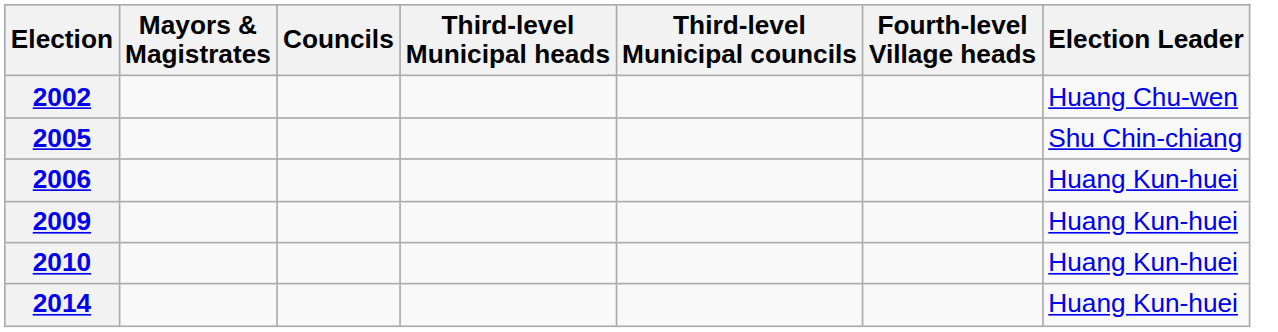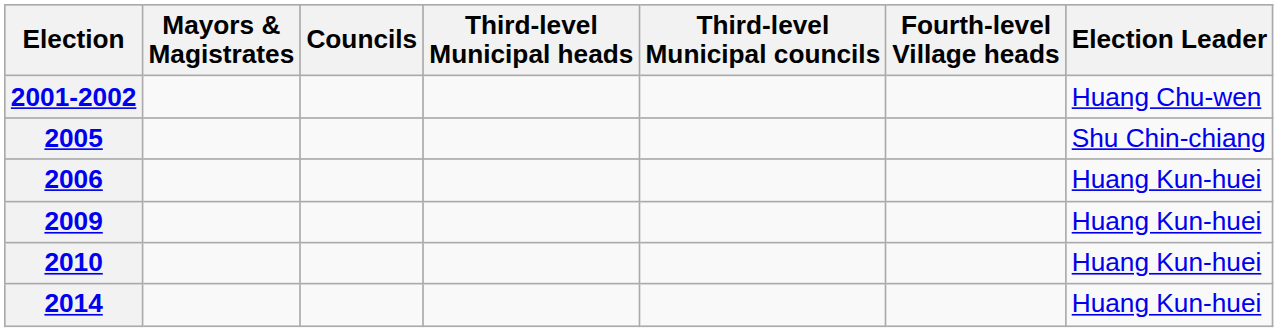 <table class="wikitable">
 <tr>
 <th>Election</th>
 <th>Mayors &<br>Magistrates</th>
 <th>Councils</th>
 <th>Third-level<br>Municipal heads</th>
 <th>Third-level<br>Municipal councils</th>
 <th>Fourth-level<br>Village heads</th>
 <th>Election Leader</th>
 </tr>
 <tr>
-<th><a href='#'>2002</a><br></th>
+<th><a href='#'>2001-2002</a></th>
 <td></td>
 <td></td>
 <td></td>
 <td></td>
 <td></td>
 <td><a href='#'>Huang Chu-wen</a></td>
 </tr>
 <tr>
 <th><a href='#'>2005</a></th>
 <td></td>
 <td></td>
 <td></td>
 <td></td>
 <td></td>
 <td><a href='#'>Shu Chin-chiang</a></td>
 </tr>
 <tr>
 <th><a href='#'>2006</a><br></th>
 <td></td>
 <td></td>
 <td></td>
 <td></td>
 <td></td>
 <td><a href='#'>Huang Kun-huei</a></td>
 </tr>
 <tr>
 <th><a href='#'>2009</a></th>
 <td></td>
 <td></td>
 <td></td>
 <td></td>
 <td></td>
 <td><a href='#'>Huang Kun-huei</a></td>
 </tr>
 <tr>
 <th><a href='#'>2010</a><br></th>
 <td></td>
 <td></td>
 <td></td>
 <td></td>
 <td></td>
 <td><a href='#'>Huang Kun-huei</a></td>
 </tr>
 <tr>
 <th><a href='#'>2014</a><br></th>
 <td></td>
 <td></td>
 <td></td>
 <td></td>
 <td></td>
 <td><a href='#'>Huang Kun-huei</a></td>
 </tr>
 </table>
